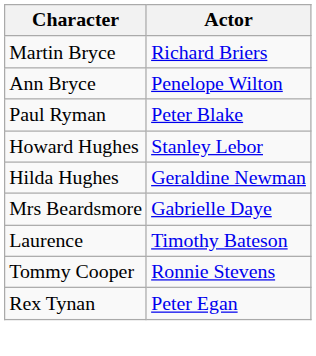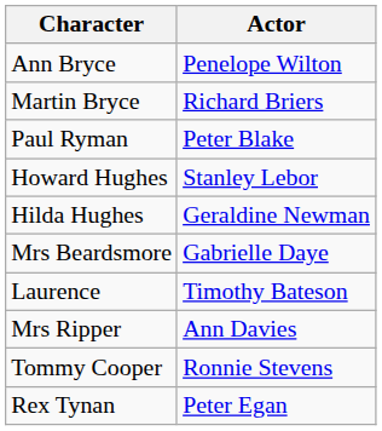 <table class="wikitable">
 <tr>
 <th>Character</th>
 <th>Actor</th>
 </tr>
 <tr>
+<td>Ann Bryce</td>
+<td><a href='#'>Penelope Wilton</a></td>
+</tr>
+<tr>
 <td>Martin Bryce</td>
 <td><a href='#'>Richard Briers</a></td>
-</tr>
-<tr>
-<td>Ann Bryce</td>
-<td><a href='#'>Penelope Wilton</a></td>
 </tr>
 <tr>
 <td>Paul Ryman</td>
 <td><a href='#'>Peter Blake</a></td>
 </tr>
 <tr>
 <td>Howard Hughes</td>
 <td><a href='#'>Stanley Lebor</a></td>
 </tr>
 <tr>
 <td>Hilda Hughes</td>
 <td><a href='#'>Geraldine Newman</a></td>
 </tr>
 <tr>
 <td>Mrs Beardsmore</td>
 <td><a href='#'>Gabrielle Daye</a></td>
 </tr>
 <tr>
 <td>Laurence</td>
 <td><a href='#'>Timothy Bateson</a></td>
 </tr>
 <tr>
+<td>Mrs Ripper</td>
+<td><a href='#'>Ann Davies</a></td>
+</tr>
+<tr>
 <td>Tommy Cooper</td>
 <td><a href='#'>Ronnie Stevens</a></td>
 </tr>
 <tr>
 <td>Rex Tynan</td>
 <td><a href='#'>Peter Egan</a></td>
 </tr>
 </table>
